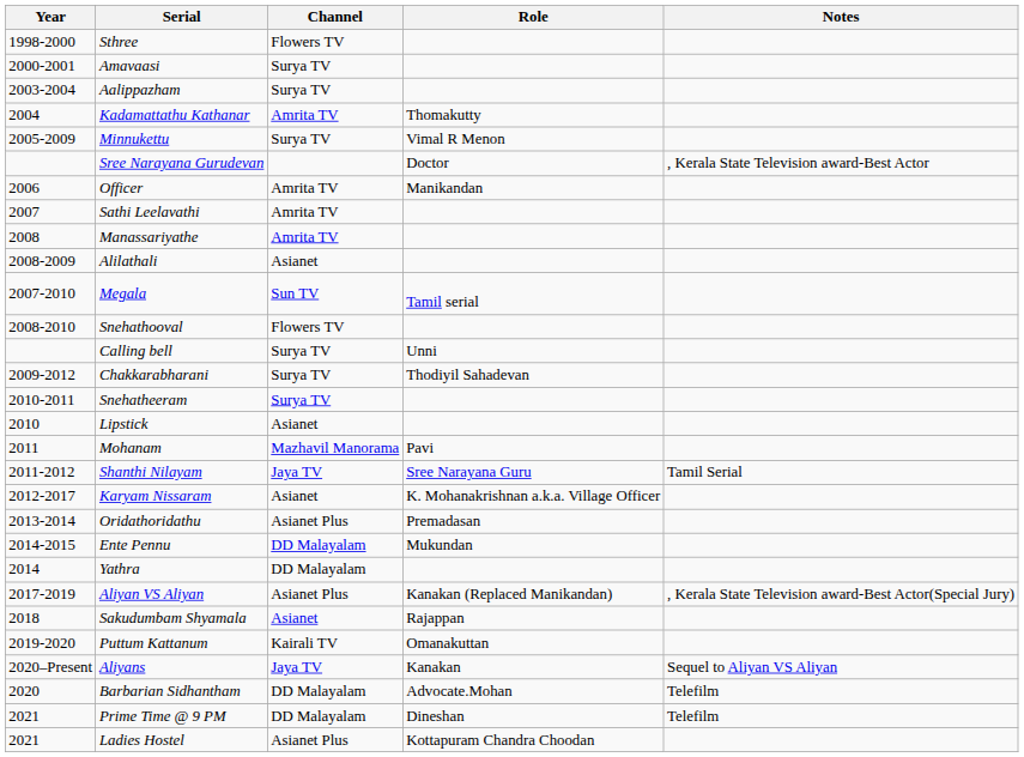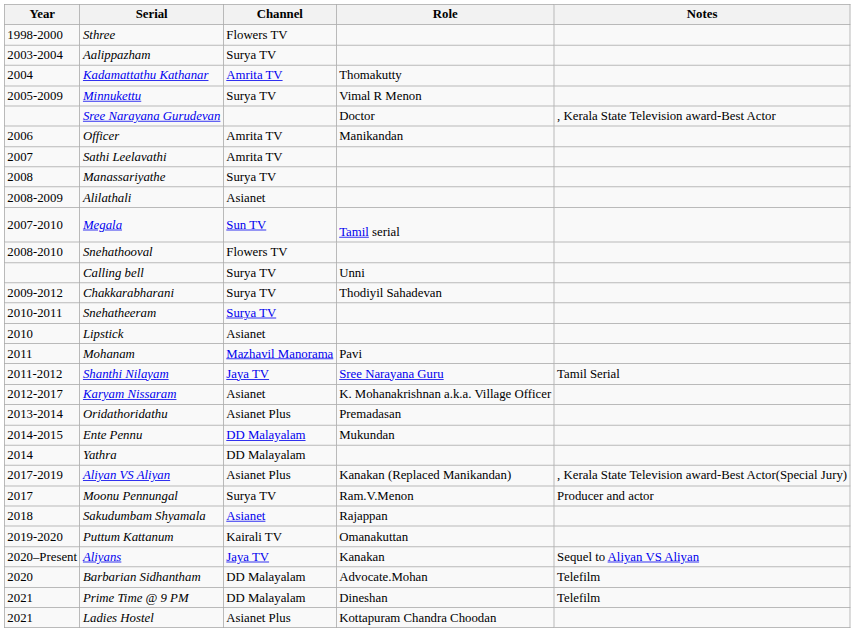 <table class="wikitable">
 <tr>
 <th>Year</th>
 <th>Serial</th>
 <th>Channel</th>
 <th>Role</th>
 <th>Notes</th>
 </tr>
 <tr>
 <td>1998-2000</td>
 <td><em>Sthree</em></td>
 <td>Flowers TV</td>
-<td></td>
-<td></td>
-</tr>
-<tr>
-<td>2000-2001</td>
-<td><em>Amavaasi</em></td>
-<td>Surya TV</td>
 <td></td>
 <td></td>
 </tr>
 <tr>
 <td>2003-2004</td>
 <td><em>Aalippazham</em></td>
 <td>Surya TV</td>
 <td></td>
 <td></td>
 </tr>
 <tr>
 <td>2004</td>
 <td><em><a href='#'>Kadamattathu Kathanar</a></em></td>
 <td><a href='#'>Amrita TV</a></td>
 <td>Thomakutty</td>
 <td></td>
 </tr>
 <tr>
 <td>2005-2009</td>
 <td><em><a href='#'>Minnukettu</a></em></td>
 <td>Surya TV</td>
 <td>Vimal R Menon</td>
 <td></td>
 </tr>
 <tr>
 <td></td>
 <td><em><a href='#'>Sree Narayana Gurudevan</a></em></td>
 <td></td>
 <td>Doctor</td>
 <td>, Kerala State Television award-Best Actor</td>
 </tr>
 <tr>
 <td>2006</td>
 <td><em>Officer</em></td>
 <td>Amrita TV</td>
 <td>Manikandan</td>
 <td></td>
 </tr>
 <tr>
 <td>2007</td>
 <td><em>Sathi Leelavathi</em></td>
 <td>Amrita TV</td>
 <td></td>
 <td></td>
 </tr>
 <tr>
 <td>2008</td>
 <td><em>Manassariyathe</em></td>
-<td><a href='#'>Amrita TV</a></td>
+<td>Surya TV</td>
 <td></td>
 <td></td>
 </tr>
 <tr>
 <td>2008-2009</td>
 <td><em>Alilathali</em></td>
 <td>Asianet</td>
 <td></td>
 <td></td>
 </tr>
 <tr>
 <td>2007-2010</td>
 <td><a href='#'><em>Megala</em></a></td>
 <td><a href='#'>Sun TV</a></td>
 <td><br><a href='#'>Tamil</a> serial</td>
 </tr>
 <tr>
 <td>2008-2010</td>
 <td><em>Snehathooval</em></td>
 <td>Flowers TV</td>
 <td></td>
 <td></td>
 </tr>
 <tr>
 <td></td>
 <td><em>Calling bell</em></td>
 <td>Surya TV</td>
 <td>Unni</td>
 </tr>
 <tr>
 <td>2009-2012</td>
 <td><em>Chakkarabharani</em></td>
 <td>Surya TV</td>
 <td>Thodiyil Sahadevan</td>
 <td></td>
 </tr>
 <tr>
 <td>2010-2011</td>
 <td><em>Snehatheeram</em></td>
 <td><a href='#'>Surya TV</a></td>
 <td></td>
 </tr>
 <tr>
 <td>2010</td>
 <td><em>Lipstick</em></td>
 <td>Asianet</td>
 <td></td>
 <td></td>
 </tr>
 <tr>
 <td>2011</td>
 <td><em>Mohanam</em></td>
 <td><a href='#'>Mazhavil Manorama</a></td>
 <td>Pavi</td>
 <td></td>
 </tr>
 <tr>
 <td>2011-2012</td>
 <td><a href='#'><em>Shanthi Nilayam</em></a></td>
 <td><a href='#'>Jaya TV</a></td>
 <td><a href='#'>Sree Narayana Guru</a></td>
 <td>Tamil Serial</td>
 </tr>
 <tr>
 <td>2012-2017</td>
 <td><a href='#'><em>Karyam Nissaram</em></a></td>
 <td>Asianet</td>
 <td>K. Mohanakrishnan a.k.a. Village Officer</td>
 <td></td>
 </tr>
 <tr>
 <td>2013-2014</td>
 <td><em>Oridathoridathu</em></td>
 <td>Asianet Plus</td>
 <td>Premadasan</td>
 <td></td>
 </tr>
 <tr>
 <td>2014-2015</td>
 <td><em>Ente Pennu</em></td>
 <td><a href='#'>DD Malayalam</a></td>
 <td>Mukundan</td>
 <td></td>
 </tr>
 <tr>
 <td>2014</td>
 <td><em>Yathra</em></td>
 <td>DD Malayalam</td>
 <td></td>
 <td></td>
 </tr>
 <tr>
 <td>2017-2019</td>
 <td><em><a href='#'>Aliyan VS Aliyan</a></em></td>
 <td>Asianet Plus</td>
 <td>Kanakan (Replaced Manikandan)</td>
 <td>, Kerala State Television award-Best Actor(Special Jury)</td>
 </tr>
 <tr>
+<td>2017</td>
+<td><em>Moonu Pennungal</em></td>
+<td>Surya TV</td>
+<td>Ram.V.Menon</td>
+<td>Producer and actor</td>
+</tr>
+<tr>
 <td>2018</td>
 <td><em>Sakudumbam Shyamala</em></td>
 <td><a href='#'>Asianet</a></td>
 <td>Rajappan</td>
 <td></td>
 </tr>
 <tr>
 <td>2019-2020</td>
 <td><em>Puttum Kattanum</em></td>
 <td>Kairali TV</td>
 <td>Omanakuttan</td>
 <td></td>
 </tr>
 <tr>
 <td>2020–Present</td>
 <td><em><a href='#'>Aliyans</a></em></td>
 <td><a href='#'>Jaya TV</a></td>
 <td>Kanakan</td>
 <td>Sequel to <a href='#'>Aliyan VS Aliyan</a></td>
 </tr>
 <tr>
 <td>2020</td>
 <td><em>Barbarian Sidhantham</em></td>
 <td>DD Malayalam</td>
 <td>Advocate.Mohan</td>
 <td>Telefilm</td>
 </tr>
 <tr>
 <td>2021</td>
 <td><em>Prime Time @ 9 PM</em></td>
 <td>DD Malayalam</td>
 <td>Dineshan</td>
 <td>Telefilm</td>
 </tr>
 <tr>
 <td>2021</td>
 <td><em>Ladies Hostel</em></td>
 <td>Asianet Plus</td>
 <td>Kottapuram Chandra Choodan</td>
 <td></td>
 </tr>
 </table>
